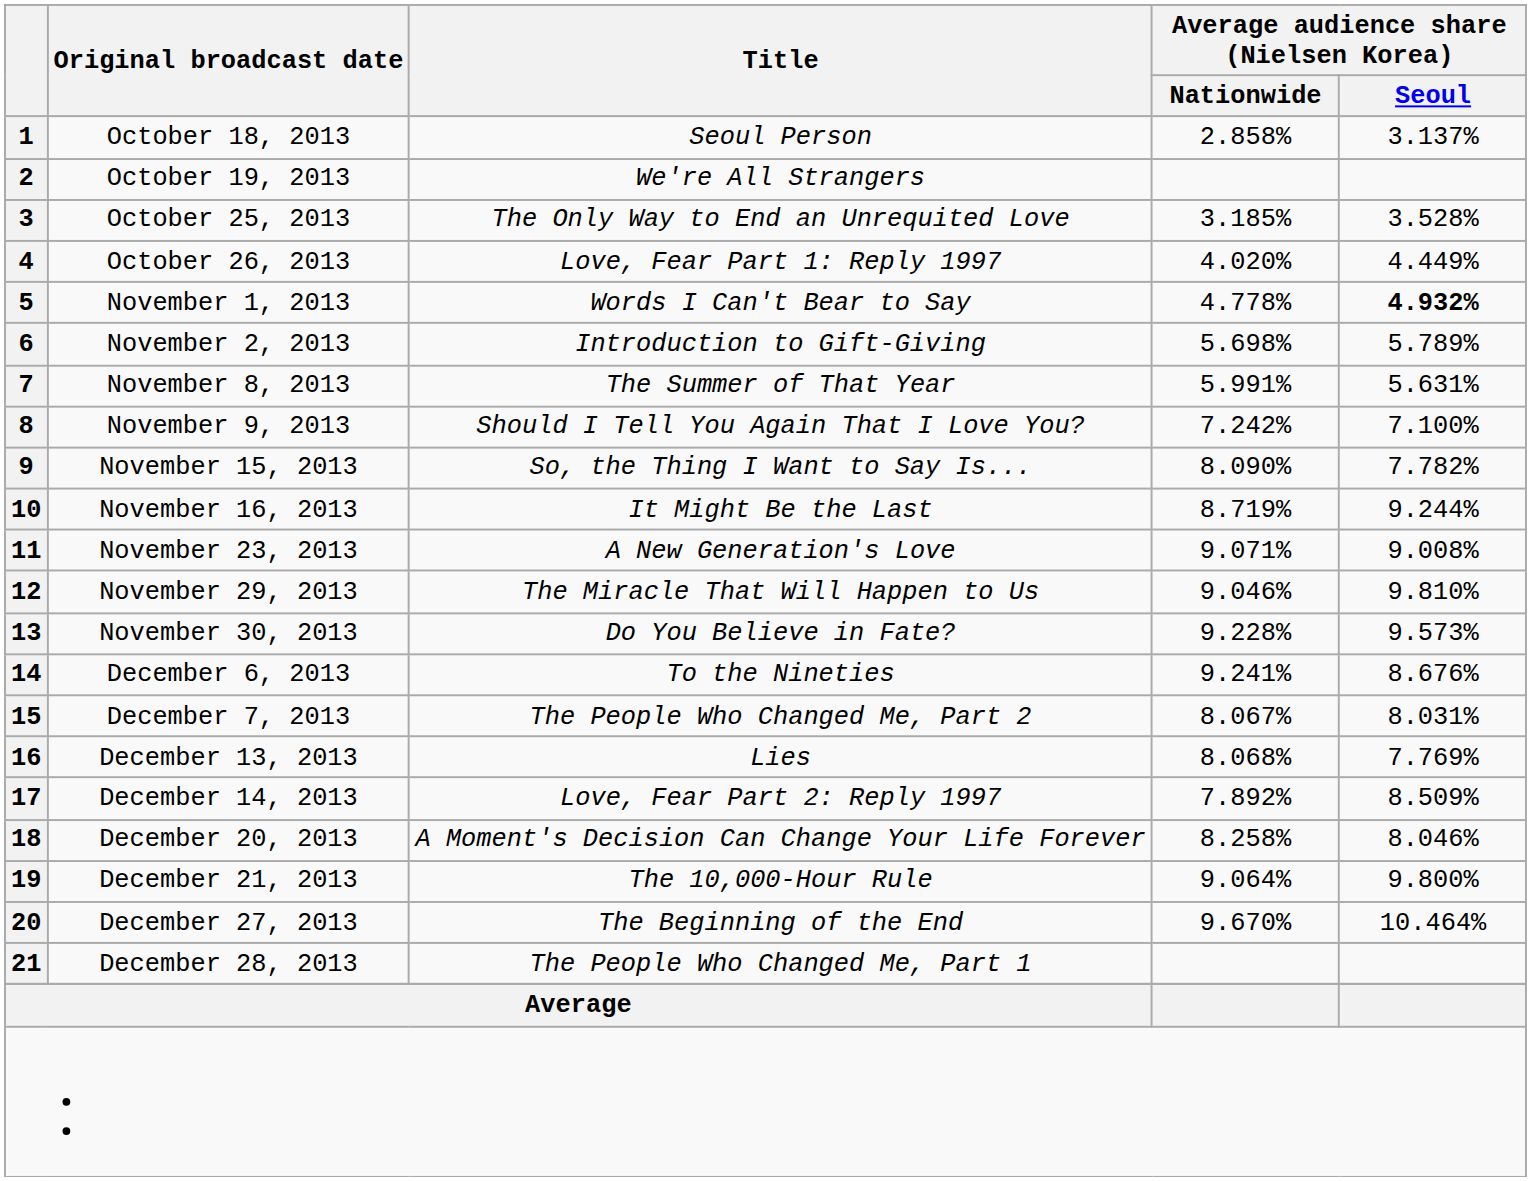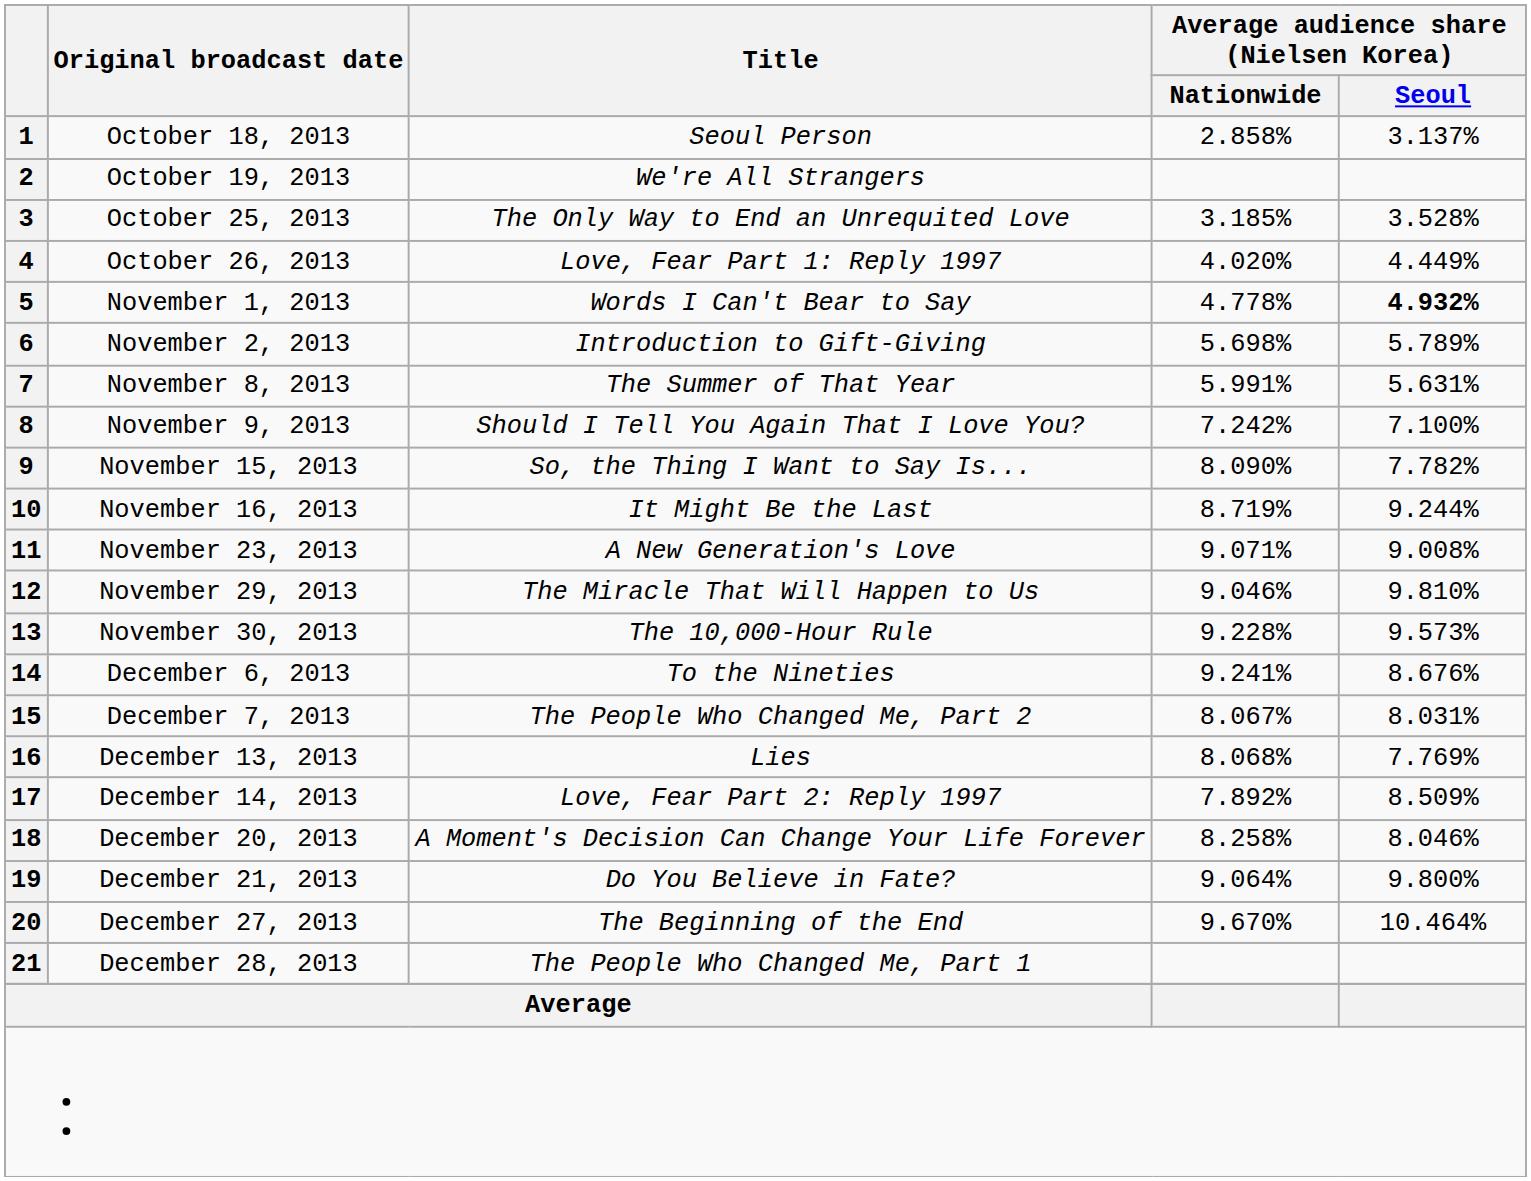 <table class=wikitable style="text-align:center">
 <tr>
 <th rowspan="2"></th>
 <th rowspan="2">Original broadcast date</th>
 <th rowspan="2">Title</th>
 <th colspan="2">Average audience share<br>(Nielsen Korea)</th>
 </tr>
 <tr>
 <th width="90">Nationwide</th>
 <th width="90"><a href='#'>Seoul</a></th>
 </tr>
 <tr>
 <th>1</th>
 <td>October 18, 2013</td>
 <td><em>Seoul Person</em></td>
 <td>2.858%</td>
 <td>3.137%</td>
 </tr>
 <tr>
 <th>2</th>
 <td>October 19, 2013</td>
 <td><em>We're All Strangers</em></td>
 <td></td>
 <td><strong></strong></td>
 </tr>
 <tr>
 <th>3</th>
 <td>October 25, 2013</td>
 <td><em>The Only Way to End an Unrequited Love</em></td>
 <td>3.185%</td>
 <td>3.528%</td>
 </tr>
 <tr>
 <th>4</th>
 <td>October 26, 2013</td>
 <td><em>Love, Fear Part 1: Reply 1997</em></td>
 <td>4.020%</td>
 <td>4.449%</td>
 </tr>
 <tr>
 <th>5</th>
 <td>November 1, 2013</td>
 <td><em>Words I Can't Bear to Say</em></td>
 <td>4.778%</td>
 <td><strong>4.932%</strong></td>
 </tr>
 <tr>
 <th>6</th>
 <td>November 2, 2013</td>
 <td><em>Introduction to Gift-Giving</em></td>
 <td>5.698%</td>
 <td>5.789%</td>
 </tr>
 <tr>
 <th>7</th>
 <td>November 8, 2013</td>
 <td><em>The Summer of That Year</em></td>
 <td>5.991%</td>
 <td>5.631%</td>
 </tr>
 <tr>
 <th>8</th>
 <td>November 9, 2013</td>
 <td><em>Should I Tell You Again That I Love You?</em></td>
 <td>7.242%</td>
 <td>7.100%</td>
 </tr>
 <tr>
 <th>9</th>
 <td>November 15, 2013</td>
 <td><em>So, the Thing I Want to Say Is...</em></td>
 <td>8.090%</td>
 <td>7.782%</td>
 </tr>
 <tr>
 <th>10</th>
 <td>November 16, 2013</td>
 <td><em>It Might Be the Last</em></td>
 <td>8.719%</td>
 <td>9.244%</td>
 </tr>
 <tr>
 <th>11</th>
 <td>November 23, 2013</td>
 <td><em>A New Generation's Love</em></td>
 <td>9.071%</td>
 <td>9.008%</td>
 </tr>
 <tr>
 <th>12</th>
 <td>November 29, 2013</td>
 <td><em>The Miracle That Will Happen to Us</em></td>
 <td>9.046%</td>
 <td>9.810%</td>
 </tr>
 <tr>
 <th>13</th>
 <td>November 30, 2013</td>
-<td><em>Do You Believe in Fate?</em></td>
+<td><em>The 10,000-Hour Rule</em></td>
 <td>9.228%</td>
 <td>9.573%</td>
 </tr>
 <tr>
 <th>14</th>
 <td>December 6, 2013</td>
 <td><em>To the Nineties</em></td>
 <td>9.241%</td>
 <td>8.676%</td>
 </tr>
 <tr>
 <th>15</th>
 <td>December 7, 2013</td>
 <td><em>The People Who Changed Me, Part 2</em></td>
 <td>8.067%</td>
 <td>8.031%</td>
 </tr>
 <tr>
 <th>16</th>
 <td>December 13, 2013</td>
 <td><em>Lies</em></td>
 <td>8.068%</td>
 <td>7.769%</td>
 </tr>
 <tr>
 <th>17</th>
 <td>December 14, 2013</td>
 <td><em>Love, Fear Part 2: Reply 1997</em></td>
 <td>7.892%</td>
 <td>8.509%</td>
 </tr>
 <tr>
 <th>18</th>
 <td>December 20, 2013</td>
 <td><em>A Moment's Decision Can Change Your Life Forever</em></td>
 <td>8.258%</td>
 <td>8.046%</td>
 </tr>
 <tr>
 <th>19</th>
 <td>December 21, 2013</td>
-<td><em>The 10,000-Hour Rule</em></td>
+<td><em>Do You Believe in Fate?</em></td>
 <td>9.064%</td>
 <td>9.800%</td>
 </tr>
 <tr>
 <th>20</th>
 <td>December 27, 2013</td>
 <td><em>The Beginning of the End</em></td>
 <td>9.670%</td>
 <td>10.464%</td>
 </tr>
 <tr>
 <th>21</th>
 <td>December 28, 2013</td>
 <td><em>The People Who Changed Me, Part 1</em></td>
 <td><strong></strong></td>
 <td><strong></strong></td>
 </tr>
 <tr>
 </tr>
 <tr>
 <th colspan="3">Average</th>
 <th></th>
 <th></th>
 </tr>
 <tr>
 <td colspan="5"><br><ul><li></li><li></li></ul></td>
 </tr>
 </table>
